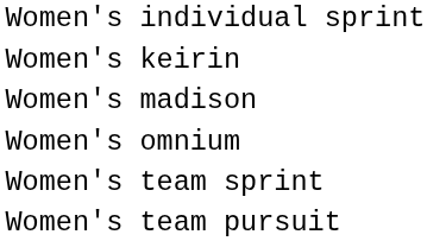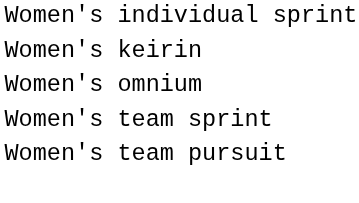 <table>
 <tr>
 <td>Women's individual sprint</td>
 <td></td>
 <td></td>
 <td></td>
 </tr>
 <tr>
 <td>Women's keirin</td>
-<td></td>
-<td></td>
-<td></td>
-</tr>
-<tr>
-<td>Women's madison</td>
 <td></td>
 <td></td>
 <td></td>
 </tr>
 <tr>
 <td>Women's omnium</td>
 <td></td>
 <td></td>
 <td></td>
 </tr>
 <tr>
 <td>Women's team sprint</td>
 <td></td>
 <td></td>
 <td></td>
 </tr>
 <tr>
 <td>Women's team pursuit</td>
 <td></td>
 <td></td>
 <td valign=top></td>
 </tr>
 </table>
